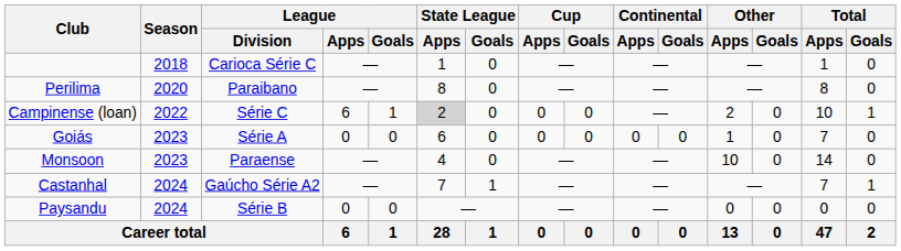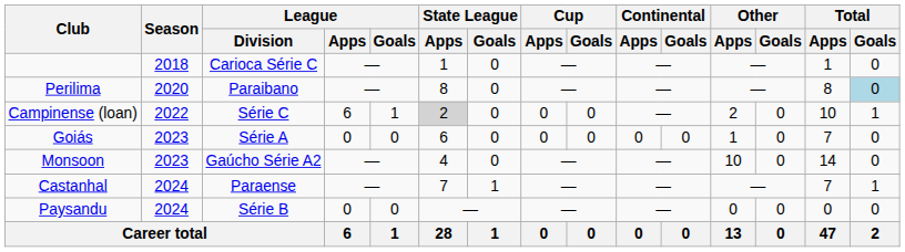 <table class="wikitable" style="text-align: center;">
 <tr>
 <th rowspan="2">Club</th>
 <th rowspan="2">Season</th>
 <th colspan="3">League</th>
 <th colspan="2">State League</th>
 <th colspan="2">Cup</th>
 <th colspan="2">Continental</th>
 <th colspan="2">Other</th>
 <th colspan="2">Total</th>
 </tr>
 <tr>
 <th>Division</th>
 <th>Apps</th>
 <th>Goals</th>
 <th>Apps</th>
 <th>Goals</th>
 <th>Apps</th>
 <th>Goals</th>
 <th>Apps</th>
 <th>Goals</th>
 <th>Apps</th>
 <th>Goals</th>
 <th>Apps</th>
 <th>Goals</th>
 </tr>
 <tr>
 <td valign="center"></td>
 <td><a href='#'>2018</a></td>
 <td><a href='#'>Carioca Série C</a></td>
 <td colspan="2">—</td>
 <td>1</td>
 <td>0</td>
 <td colspan="2">—</td>
 <td colspan="2">—</td>
 <td colspan="2">—</td>
 <td>1</td>
 <td>0</td>
 </tr>
 <tr>
 <td valign="center"><a href='#'>Perilima</a></td>
 <td><a href='#'>2020</a></td>
 <td><a href='#'>Paraibano</a></td>
 <td colspan="2">—</td>
 <td>8</td>
 <td>0</td>
 <td colspan="2">—</td>
 <td colspan="2">—</td>
 <td colspan="2">—</td>
 <td>8</td>
-<td>0</td>
+<td style="background: lightblue;">0</td>
 </tr>
 <tr>
 <td valign="center"><a href='#'>Campinense</a> (loan)</td>
 <td><a href='#'>2022</a></td>
 <td><a href='#'>Série C</a></td>
 <td>6</td>
 <td>1</td>
 <td style="background: lightgrey;">2</td>
 <td>0</td>
 <td>0</td>
 <td>0</td>
 <td colspan="2">—</td>
 <td>2</td>
 <td>0</td>
 <td>10</td>
 <td>1</td>
 </tr>
 <tr>
 <td valign="center"><a href='#'>Goiás</a></td>
 <td><a href='#'>2023</a></td>
 <td><a href='#'>Série A</a></td>
 <td>0</td>
 <td>0</td>
 <td>6</td>
 <td>0</td>
 <td>0</td>
 <td>0</td>
 <td>0</td>
 <td>0</td>
 <td>1</td>
 <td>0</td>
 <td>7</td>
 <td>0</td>
 </tr>
 <tr>
 <td valign="center"><a href='#'>Monsoon</a></td>
 <td><a href='#'>2023</a></td>
-<td><a href='#'>Paraense</a></td>
+<td><a href='#'>Gaúcho Série A2</a></td>
 <td colspan="2">—</td>
 <td>4</td>
 <td>0</td>
 <td colspan="2">—</td>
 <td colspan="2">—</td>
 <td>10</td>
 <td>0</td>
 <td>14</td>
 <td>0</td>
 </tr>
 <tr>
 <td valign="center"><a href='#'>Castanhal</a></td>
 <td><a href='#'>2024</a></td>
-<td><a href='#'>Gaúcho Série A2</a></td>
+<td><a href='#'>Paraense</a></td>
 <td colspan="2">—</td>
 <td>7</td>
 <td>1</td>
 <td colspan="2">—</td>
 <td colspan="2">—</td>
 <td colspan="2">—</td>
 <td>7</td>
 <td>1</td>
 </tr>
 <tr>
 <td><a href='#'>Paysandu</a></td>
 <td><a href='#'>2024</a></td>
 <td><a href='#'>Série B</a></td>
 <td>0</td>
 <td>0</td>
 <td colspan="2">—</td>
 <td colspan="2">—</td>
 <td colspan="2">—</td>
 <td>0</td>
 <td>0</td>
 <td>0</td>
 <td>0</td>
 </tr>
 <tr>
 <th colspan="3"><strong>Career total</strong></th>
 <th>6</th>
 <th>1</th>
 <th>28</th>
 <th>1</th>
 <th>0</th>
 <th>0</th>
 <th>0</th>
 <th>0</th>
 <th>13</th>
 <th>0</th>
 <th>47</th>
 <th>2</th>
 </tr>
 </table>
